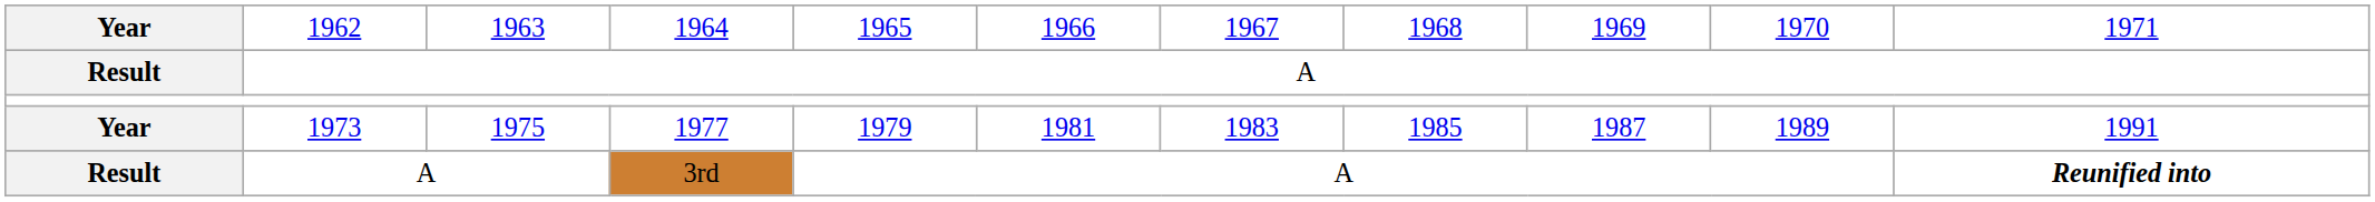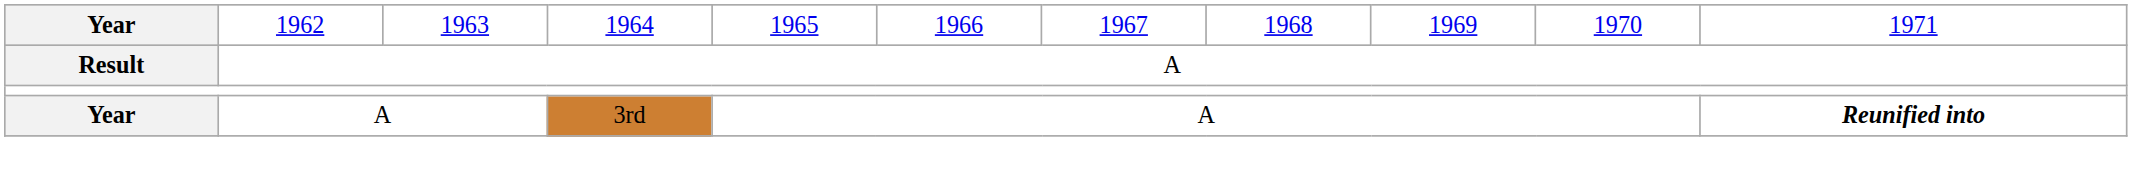 <table class="wikitable" style="text-align:center; font-size:90%; background:white;" width="100%">
 <tr>
 <th>Year</th>
 <td><a href='#'>1962</a></td>
 <td><a href='#'>1963</a></td>
 <td><a href='#'>1964</a></td>
 <td><a href='#'>1965</a></td>
 <td><a href='#'>1966</a></td>
 <td><a href='#'>1967</a></td>
 <td><a href='#'>1968</a></td>
 <td><a href='#'>1969</a></td>
 <td><a href='#'>1970</a></td>
 <td><a href='#'>1971</a></td>
 </tr>
 <tr>
 <th>Result</th>
 <td colspan="10">A</td>
 </tr>
 <tr>
 <td colspan="11"></td>
 </tr>
 <tr>
 <th>Year</th>
-<td><a href='#'>1973</a></td>
-<td><a href='#'>1975</a></td>
-<td><a href='#'>1977</a></td>
-<td><a href='#'>1979</a></td>
-<td><a href='#'>1981</a></td>
-<td><a href='#'>1983</a></td>
-<td><a href='#'>1985</a></td>
-<td><a href='#'>1987</a></td>
-<td><a href='#'>1989</a></td>
-<td><a href='#'>1991</a></td>
-</tr>
-<tr>
-<th>Result</th>
 <td colspan="2">A</td>
 <td bgcolor="cd7f32">3rd</td>
 <td colspan="6">A</td>
 <td><strong><em>Reunified into </em></strong></td>
 </tr>
 </table>
